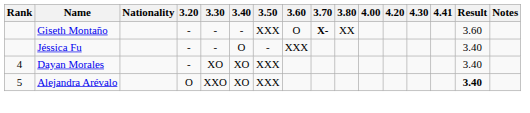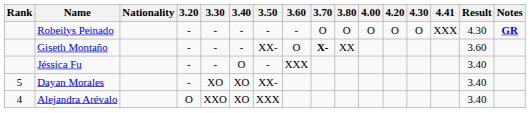 <table class="wikitable sortable" style="text-align:center">
 <tr>
 <th>Rank</th>
 <th>Name</th>
 <th>Nationality</th>
 <th>3.20</th>
 <th>3.30</th>
 <th>3.40</th>
 <th>3.50</th>
 <th>3.60</th>
 <th>3.70</th>
 <th>3.80</th>
 <th>4.00</th>
 <th>4.20</th>
 <th>4.30</th>
 <th>4.41</th>
 <th>Result</th>
 <th>Notes</th>
 </tr>
 <tr>
 <td></td>
+<td align=left><a href='#'>Robeilys Peinado</a></td>
+<td align=left></td>
+<td>-</td>
+<td>-</td>
+<td>-</td>
+<td>-</td>
+<td>-</td>
+<td>O</td>
+<td>O</td>
+<td>O</td>
+<td>O</td>
+<td>O</td>
+<td>XXX</td>
+<td>4.30</td>
+<td><strong><a href='#'>GR</a></strong></td>
+</tr>
+<tr>
+<td></td>
 <td align=left><a href='#'>Giseth Montaño</a></td>
 <td align=left></td>
 <td>-</td>
 <td>-</td>
 <td>-</td>
-<td>XXX</td>
+<td>XX-</td>
 <td>O</td>
 <td><strong>X-</strong></td>
 <td>XX</td>
 <td></td>
 <td></td>
 <td></td>
 <td></td>
 <td>3.60</td>
 <td></td>
 </tr>
 <tr>
 <td></td>
 <td align=left><a href='#'>Jéssica Fu</a></td>
 <td align=left></td>
 <td>-</td>
 <td>-</td>
 <td>O</td>
 <td>-</td>
 <td>XXX</td>
 <td></td>
 <td></td>
 <td></td>
 <td></td>
 <td></td>
 <td></td>
 <td>3.40</td>
 <td></td>
 </tr>
 <tr>
-<td>4</td>
+<td>5</td>
 <td align=left><a href='#'>Dayan Morales</a></td>
 <td align=left></td>
 <td>-</td>
 <td>XO</td>
 <td>XO</td>
-<td>XXX</td>
+<td>XX-</td>
 <td></td>
 <td></td>
 <td></td>
 <td></td>
 <td></td>
 <td></td>
 <td></td>
 <td>3.40</td>
 <td></td>
 </tr>
 <tr>
-<td>5</td>
+<td>4</td>
 <td align=left><a href='#'>Alejandra Arévalo</a></td>
 <td align=left></td>
 <td>O</td>
 <td>XXO</td>
 <td>XO</td>
 <td>XXX</td>
 <td></td>
 <td></td>
 <td></td>
 <td></td>
 <td></td>
 <td></td>
 <td></td>
-<td><strong>3.40</strong></td>
+<td>3.40</td>
 <td></td>
 </tr>
 </table>
